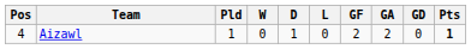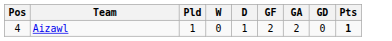 <table class="wikitable" style="text-align:center">
 <tr>
 <th scope=col width=28><abbr>Pos</abbr></th>
 <th scope=col width=190>Team</th>
 <th scope=col width=28><abbr>Pld</abbr></th>
 <th scope=col width=28><abbr>W</abbr></th>
 <th scope=col width=28><abbr>D</abbr></th>
-<th scope=col width=28><abbr>L</abbr></th>
 <th scope=col width=28><abbr>GF</abbr></th>
 <th scope=col width=28><abbr>GA</abbr></th>
 <th scope=col width=28><abbr>GD</abbr></th>
 <th scope=col width=28><abbr>Pts</abbr></th>
 </tr>
 <tr>
 <th scope=row style="text-align: center;font-weight: normal;background-color:transparent;">4</th>
 <td style="text-align: left; white-space:nowrap;font-weight: normal;background-color:transparent;"><a href='#'>Aizawl</a></td>
 <td style="font-weight: normal;background-color:transparent;">1</td>
 <td style="font-weight: normal;background-color:transparent;">0</td>
 <td style="font-weight: normal;background-color:transparent;">1</td>
-<td style="font-weight: normal;background-color:transparent;">0</td>
 <td style="font-weight: normal;background-color:transparent;">2</td>
 <td style="font-weight: normal;background-color:transparent;">2</td>
 <td style="font-weight: normal;background-color:transparent;">0</td>
 <td style="font-weight: bold;background-color:transparent;">1</td>
 </tr>
 </table>
